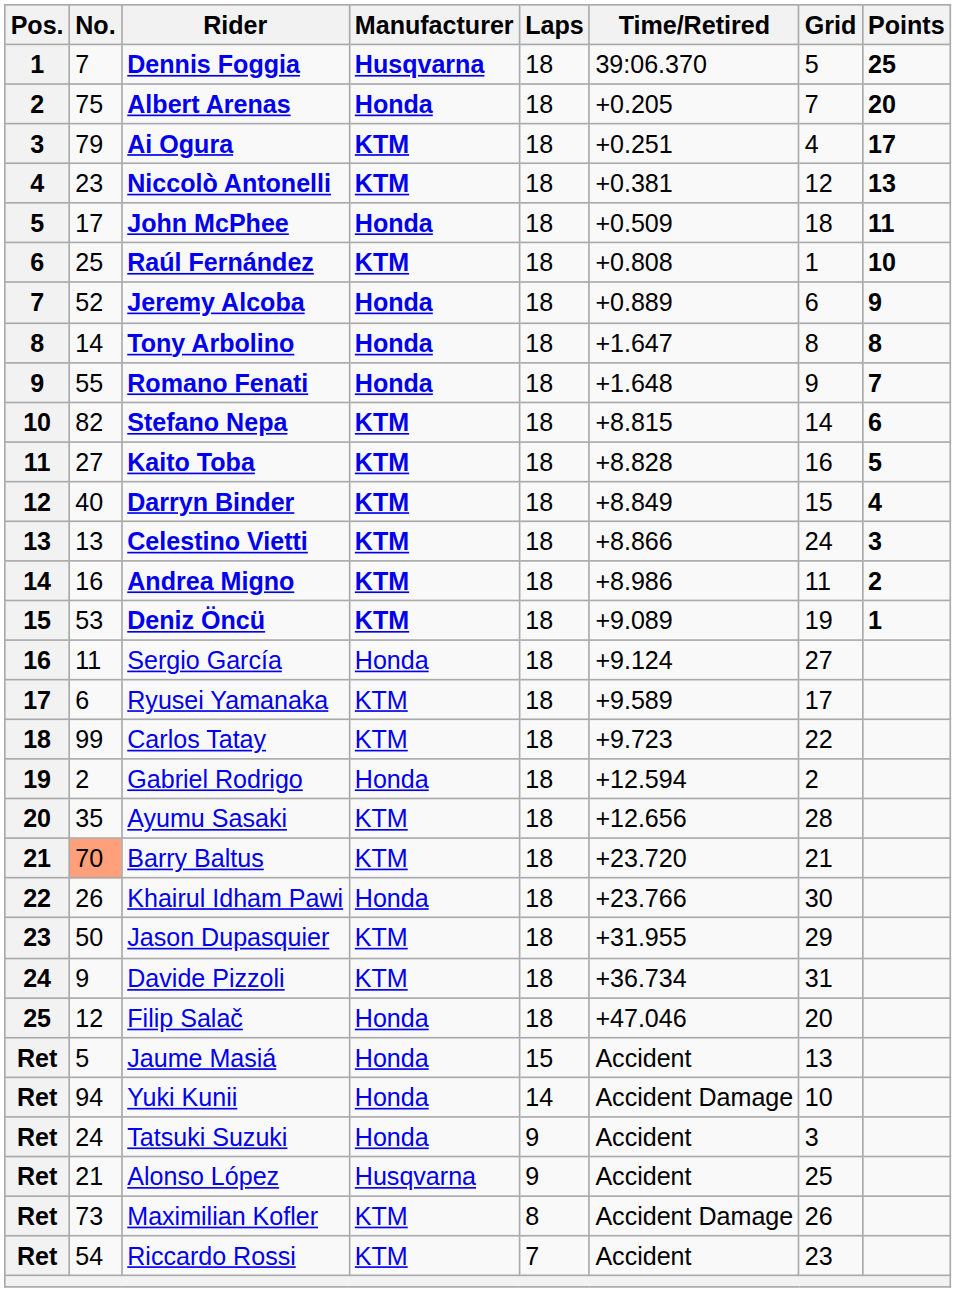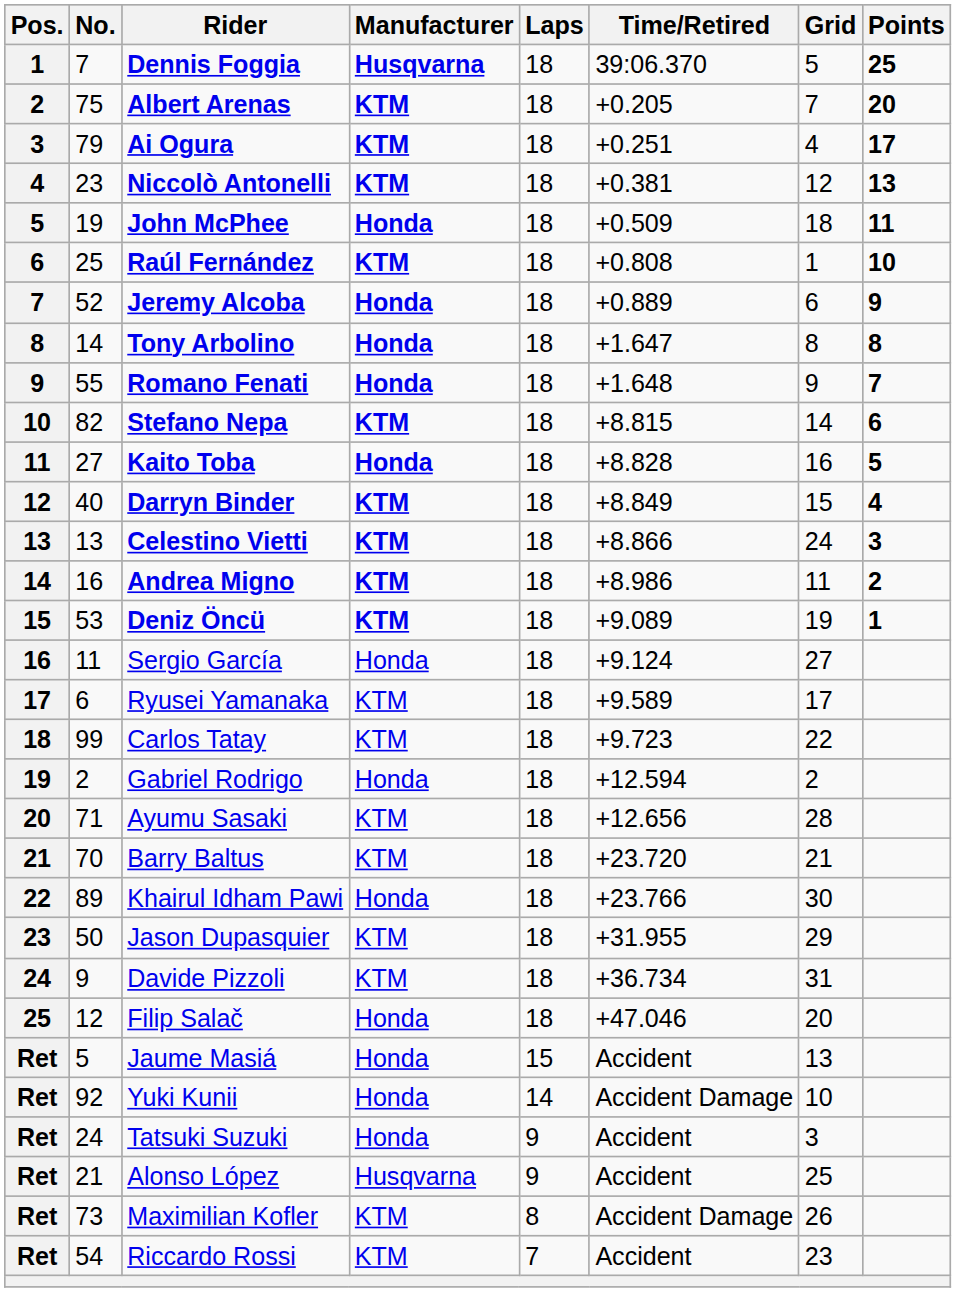 <table class="wikitable" style="font-size: 95%;">
 <tr>
 <th>Pos.</th>
 <th>No.</th>
 <th>Rider</th>
 <th>Manufacturer</th>
 <th>Laps</th>
 <th>Time/Retired</th>
 <th>Grid</th>
 <th>Points</th>
 </tr>
 <tr>
 <th>1</th>
 <td>7</td>
 <td> <strong><a href='#'>Dennis Foggia</a></strong></td>
 <td><strong><a href='#'>Husqvarna</a></strong></td>
 <td>18</td>
 <td>39:06.370</td>
 <td>5</td>
 <td><strong>25</strong></td>
 </tr>
 <tr>
 <th>2</th>
 <td>75</td>
 <td> <strong><a href='#'>Albert Arenas</a></strong></td>
-<td><strong><a href='#'>Honda</a></strong></td>
+<td><strong><a href='#'>KTM</a></strong></td>
 <td>18</td>
 <td>+0.205</td>
 <td>7</td>
 <td><strong>20</strong></td>
 </tr>
 <tr>
 <th>3</th>
 <td>79</td>
 <td> <strong><a href='#'>Ai Ogura</a></strong></td>
 <td><strong><a href='#'>KTM</a></strong></td>
 <td>18</td>
 <td>+0.251</td>
 <td>4</td>
 <td><strong>17</strong></td>
 </tr>
 <tr>
 <th>4</th>
 <td>23</td>
 <td> <strong><a href='#'>Niccolò Antonelli</a></strong></td>
 <td><strong><a href='#'>KTM</a></strong></td>
 <td>18</td>
 <td>+0.381</td>
 <td>12</td>
 <td><strong>13</strong></td>
 </tr>
 <tr>
 <th>5</th>
-<td>17</td>
+<td>19</td>
 <td> <strong><a href='#'>John McPhee</a></strong></td>
 <td><strong><a href='#'>Honda</a></strong></td>
 <td>18</td>
 <td>+0.509</td>
 <td>18</td>
 <td><strong>11</strong></td>
 </tr>
 <tr>
 <th>6</th>
 <td>25</td>
 <td> <strong><a href='#'>Raúl Fernández</a></strong></td>
 <td><strong><a href='#'>KTM</a></strong></td>
 <td>18</td>
 <td>+0.808</td>
 <td>1</td>
 <td><strong>10</strong></td>
 </tr>
 <tr>
 <th>7</th>
 <td>52</td>
 <td> <strong><a href='#'>Jeremy Alcoba</a></strong></td>
 <td><strong><a href='#'>Honda</a></strong></td>
 <td>18</td>
 <td>+0.889</td>
 <td>6</td>
 <td><strong>9</strong></td>
 </tr>
 <tr>
 <th>8</th>
 <td>14</td>
 <td> <strong><a href='#'>Tony Arbolino</a></strong></td>
 <td><strong><a href='#'>Honda</a></strong></td>
 <td>18</td>
 <td>+1.647</td>
 <td>8</td>
 <td><strong>8</strong></td>
 </tr>
 <tr>
 <th>9</th>
 <td>55</td>
 <td> <strong><a href='#'>Romano Fenati</a></strong></td>
 <td><strong><a href='#'>Honda</a></strong></td>
 <td>18</td>
 <td>+1.648</td>
 <td>9</td>
 <td><strong>7</strong></td>
 </tr>
 <tr>
 <th>10</th>
 <td>82</td>
 <td> <strong><a href='#'>Stefano Nepa</a></strong></td>
 <td><strong><a href='#'>KTM</a></strong></td>
 <td>18</td>
 <td>+8.815</td>
 <td>14</td>
 <td><strong>6</strong></td>
 </tr>
 <tr>
 <th>11</th>
 <td>27</td>
 <td> <strong><a href='#'>Kaito Toba</a></strong></td>
-<td><strong><a href='#'>KTM</a></strong></td>
+<td><strong><a href='#'>Honda</a></strong></td>
 <td>18</td>
 <td>+8.828</td>
 <td>16</td>
 <td><strong>5</strong></td>
 </tr>
 <tr>
 <th>12</th>
 <td>40</td>
 <td> <strong><a href='#'>Darryn Binder</a></strong></td>
 <td><strong><a href='#'>KTM</a></strong></td>
 <td>18</td>
 <td>+8.849</td>
 <td>15</td>
 <td><strong>4</strong></td>
 </tr>
 <tr>
 <th>13</th>
 <td>13</td>
 <td> <strong><a href='#'>Celestino Vietti</a></strong></td>
 <td><strong><a href='#'>KTM</a></strong></td>
 <td>18</td>
 <td>+8.866</td>
 <td>24</td>
 <td><strong>3</strong></td>
 </tr>
 <tr>
 <th>14</th>
 <td>16</td>
 <td> <strong><a href='#'>Andrea Migno</a></strong></td>
 <td><strong><a href='#'>KTM</a></strong></td>
 <td>18</td>
 <td>+8.986</td>
 <td>11</td>
 <td><strong>2</strong></td>
 </tr>
 <tr>
 <th>15</th>
 <td>53</td>
 <td> <strong><a href='#'>Deniz Öncü</a></strong></td>
 <td><strong><a href='#'>KTM</a></strong></td>
 <td>18</td>
 <td>+9.089</td>
 <td>19</td>
 <td><strong>1</strong></td>
 </tr>
 <tr>
 <th>16</th>
 <td>11</td>
 <td> <a href='#'>Sergio García</a></td>
 <td><a href='#'>Honda</a></td>
 <td>18</td>
 <td>+9.124</td>
 <td>27</td>
 <td></td>
 </tr>
 <tr>
 <th>17</th>
 <td>6</td>
 <td> <a href='#'>Ryusei Yamanaka</a></td>
 <td><a href='#'>KTM</a></td>
 <td>18</td>
 <td>+9.589</td>
 <td>17</td>
 <td></td>
 </tr>
 <tr>
 <th>18</th>
 <td>99</td>
 <td> <a href='#'>Carlos Tatay</a></td>
 <td><a href='#'>KTM</a></td>
 <td>18</td>
 <td>+9.723</td>
 <td>22</td>
 <td></td>
 </tr>
 <tr>
 <th>19</th>
 <td>2</td>
 <td> <a href='#'>Gabriel Rodrigo</a></td>
 <td><a href='#'>Honda</a></td>
 <td>18</td>
 <td>+12.594</td>
 <td>2</td>
 <td></td>
 </tr>
 <tr>
 <th>20</th>
-<td>35</td>
+<td>71</td>
 <td> <a href='#'>Ayumu Sasaki</a></td>
 <td><a href='#'>KTM</a></td>
 <td>18</td>
 <td>+12.656</td>
 <td>28</td>
 <td></td>
 </tr>
 <tr>
 <th>21</th>
-<td style="background: lightsalmon;">70</td>
+<td>70</td>
 <td> <a href='#'>Barry Baltus</a></td>
 <td><a href='#'>KTM</a></td>
 <td>18</td>
 <td>+23.720</td>
 <td>21</td>
 <td></td>
 </tr>
 <tr>
 <th>22</th>
-<td>26</td>
+<td>89</td>
 <td> <a href='#'>Khairul Idham Pawi</a></td>
 <td><a href='#'>Honda</a></td>
 <td>18</td>
 <td>+23.766</td>
 <td>30</td>
 <td></td>
 </tr>
 <tr>
 <th>23</th>
 <td>50</td>
 <td> <a href='#'>Jason Dupasquier</a></td>
 <td><a href='#'>KTM</a></td>
 <td>18</td>
 <td>+31.955</td>
 <td>29</td>
 <td></td>
 </tr>
 <tr>
 <th>24</th>
 <td>9</td>
 <td> <a href='#'>Davide Pizzoli</a></td>
 <td><a href='#'>KTM</a></td>
 <td>18</td>
 <td>+36.734</td>
 <td>31</td>
 <td></td>
 </tr>
 <tr>
 <th>25</th>
 <td>12</td>
 <td> <a href='#'>Filip Salač</a></td>
 <td><a href='#'>Honda</a></td>
 <td>18</td>
 <td>+47.046</td>
 <td>20</td>
 <td></td>
 </tr>
 <tr>
 <th>Ret</th>
 <td>5</td>
 <td> <a href='#'>Jaume Masiá</a></td>
 <td><a href='#'>Honda</a></td>
 <td>15</td>
 <td>Accident</td>
 <td>13</td>
 <td></td>
 </tr>
 <tr>
 <th>Ret</th>
-<td>94</td>
+<td>92</td>
 <td> <a href='#'>Yuki Kunii</a></td>
 <td><a href='#'>Honda</a></td>
 <td>14</td>
 <td>Accident Damage</td>
 <td>10</td>
 <td></td>
 </tr>
 <tr>
 <th>Ret</th>
 <td>24</td>
 <td> <a href='#'>Tatsuki Suzuki</a></td>
 <td><a href='#'>Honda</a></td>
 <td>9</td>
 <td>Accident</td>
 <td>3</td>
 <td></td>
 </tr>
 <tr>
 <th>Ret</th>
 <td>21</td>
 <td> <a href='#'>Alonso López</a></td>
 <td><a href='#'>Husqvarna</a></td>
 <td>9</td>
 <td>Accident</td>
 <td>25</td>
 <td></td>
 </tr>
 <tr>
 <th>Ret</th>
 <td>73</td>
 <td> <a href='#'>Maximilian Kofler</a></td>
 <td><a href='#'>KTM</a></td>
 <td>8</td>
 <td>Accident Damage</td>
 <td>26</td>
 <td></td>
 </tr>
 <tr>
 <th>Ret</th>
 <td>54</td>
 <td> <a href='#'>Riccardo Rossi</a></td>
 <td><a href='#'>KTM</a></td>
 <td>7</td>
 <td>Accident</td>
 <td>23</td>
 <td></td>
 </tr>
 <tr>
 <th colspan=8></th>
 </tr>
 </table>
